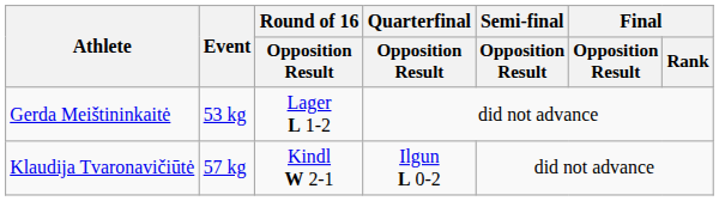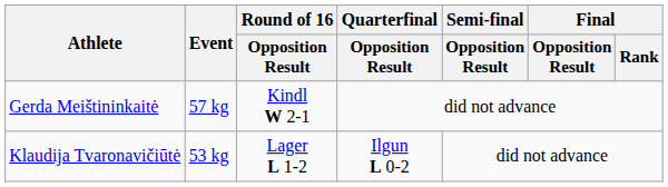 <table class=wikitable style=font-size:90%;text-align:center>
 <tr>
 <th rowspan=2>Athlete</th>
 <th rowspan=2>Event</th>
 <th>Round of 16</th>
 <th>Quarterfinal</th>
 <th>Semi-final</th>
 <th colspan=2>Final</th>
 </tr>
 <tr style=font-size:95%>
 <th>Opposition<br>Result</th>
 <th>Opposition<br>Result</th>
 <th>Opposition<br>Result</th>
 <th>Opposition<br>Result</th>
 <th>Rank</th>
 </tr>
 <tr>
 <td align=left><a href='#'>Gerda Meištininkaitė</a></td>
-<td align=left><a href='#'>53 kg</a></td>
-<td> <a href='#'>Lager</a><br> <strong>L</strong> 1-2</td>
+<td align=left><a href='#'>57 kg</a></td>
+<td> <a href='#'>Kindl</a> <br> <strong>W</strong> 2-1</td>
 <td colspan=4>did not advance</td>
 </tr>
 <tr>
 <td align=left><a href='#'>Klaudija Tvaronavičiūtė</a></td>
-<td align=left><a href='#'>57 kg</a></td>
-<td> <a href='#'>Kindl</a> <br> <strong>W</strong> 2-1</td>
+<td align=left><a href='#'>53 kg</a></td>
+<td> <a href='#'>Lager</a><br> <strong>L</strong> 1-2</td>
 <td> <a href='#'>Ilgun</a><br> <strong>L</strong> 0-2</td>
 <td colspan=3>did not advance</td>
 </tr>
 </table>
